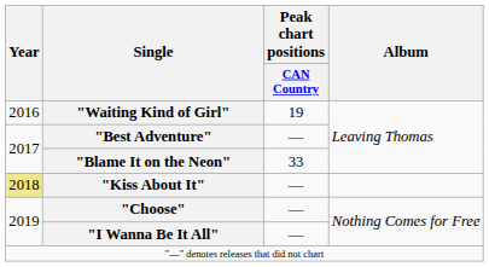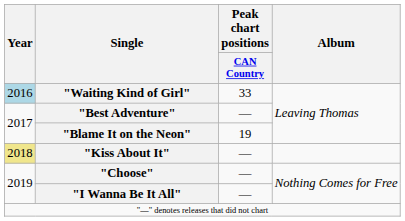 <table class="wikitable plainrowheaders" style="text-align:center;">
 <tr>
 <th rowspan="2">Year</th>
 <th rowspan="2" style="width:14em;">Single</th>
 <th>Peak chart positions</th>
 <th rowspan="2">Album</th>
 </tr>
 <tr style="font-size:smaller;">
 <th style="width:4em;"><a href='#'>CAN Country</a><br></th>
 </tr>
 <tr>
-<td>2016</td>
+<td style="background: lightblue;">2016</td>
 <th scope="row">"Waiting Kind of Girl"</th>
-<td>19</td>
+<td>33</td>
 <td align="left" rowspan="3"><em>Leaving Thomas</em></td>
 </tr>
 <tr>
 <td rowspan="2">2017</td>
 <th scope="row">"Best Adventure"</th>
 <td>—</td>
 </tr>
 <tr>
 <th scope="row">"Blame It on the Neon"</th>
-<td>33</td>
+<td>19</td>
 </tr>
 <tr>
 <td style="background: khaki;">2018</td>
 <th scope="row">"Kiss About It"</th>
 <td>—</td>
 <td></td>
 </tr>
 <tr>
 <td rowspan="2">2019</td>
 <th scope="row">"Choose"</th>
 <td>—</td>
 <td align="left" rowspan="2"><em>Nothing Comes for Free</em></td>
 </tr>
 <tr>
 <th scope="row">"I Wanna Be It All"</th>
 <td>—</td>
 </tr>
 <tr>
 <td colspan="7" style="font-size:8pt">"—" denotes releases that did not chart</td>
 </tr>
 </table>
